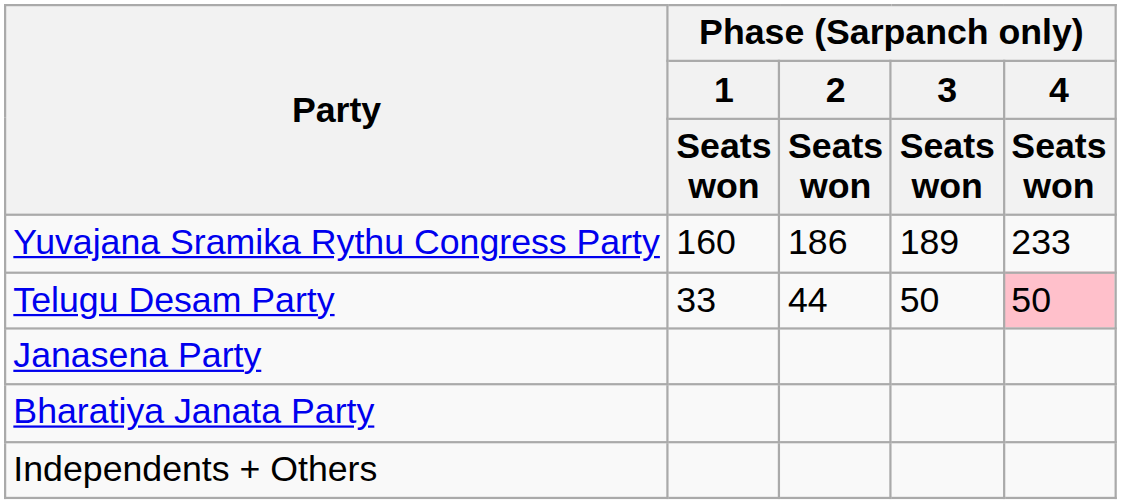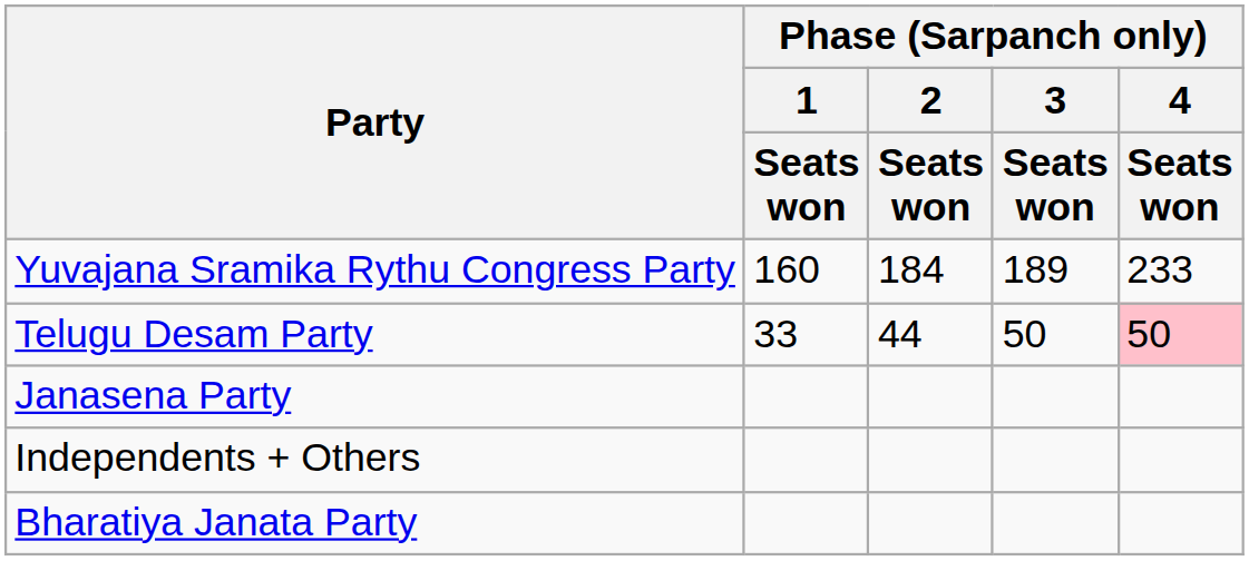 <table class="wikitable">
 <tr>
 <th rowspan="3">Party</th>
 <th colspan="4">Phase (Sarpanch only)</th>
 </tr>
 <tr>
 <th>1</th>
 <th>2</th>
 <th>3</th>
 <th>4</th>
 </tr>
 <tr>
 <th>Seats<br>won</th>
 <th>Seats<br>won</th>
 <th>Seats<br>won</th>
 <th>Seats<br>won</th>
 </tr>
 <tr>
 <td><a href='#'>Yuvajana Sramika Rythu Congress Party</a></td>
 <td>160</td>
-<td>186</td>
+<td>184</td>
 <td>189</td>
 <td>233</td>
 </tr>
 <tr>
 <td><a href='#'>Telugu Desam Party</a></td>
 <td>33</td>
 <td>44</td>
 <td>50</td>
 <td style="background: pink;">50</td>
 </tr>
 <tr>
 <td><a href='#'>Janasena Party</a></td>
 <td></td>
 <td></td>
 <td></td>
 <td></td>
 </tr>
 <tr>
+<td>Independents + Others</td>
+<td></td>
+<td></td>
+<td></td>
+<td></td>
+</tr>
+<tr>
 <td><a href='#'>Bharatiya Janata Party</a></td>
 <td></td>
 <td></td>
 <td></td>
 <td></td>
 </tr>
-<tr>
-<td>Independents + Others</td>
-<td></td>
-<td></td>
-<td></td>
-<td></td>
-</tr>
 </table>
